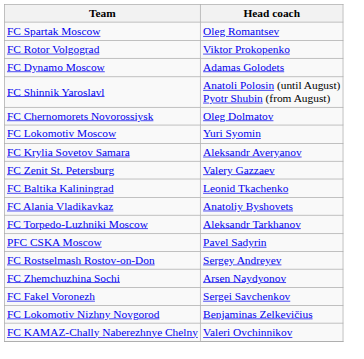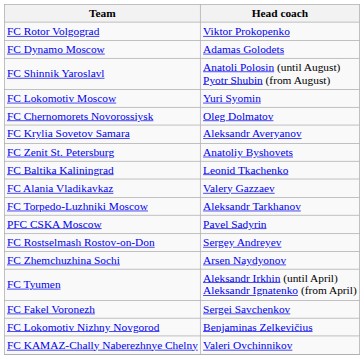 <table class="wikitable">
 <tr>
 <th>Team</th>
 <th>Head coach</th>
-</tr>
-<tr>
-<td><a href='#'>FC Spartak Moscow</a></td>
-<td><a href='#'>Oleg Romantsev</a></td>
 </tr>
 <tr>
 <td><a href='#'>FC Rotor Volgograd</a></td>
 <td> <a href='#'>Viktor Prokopenko</a></td>
 </tr>
 <tr>
 <td><a href='#'>FC Dynamo Moscow</a></td>
 <td><a href='#'>Adamas Golodets</a></td>
 </tr>
 <tr>
 <td><a href='#'>FC Shinnik Yaroslavl</a></td>
 <td><a href='#'>Anatoli Polosin</a> (until August)<br><a href='#'>Pyotr Shubin</a> (from August)</td>
 </tr>
 <tr>
+<td><a href='#'>FC Lokomotiv Moscow</a></td>
+<td><a href='#'>Yuri Syomin</a></td>
+</tr>
+<tr>
 <td><a href='#'>FC Chernomorets Novorossiysk</a></td>
 <td><a href='#'>Oleg Dolmatov</a></td>
-</tr>
-<tr>
-<td><a href='#'>FC Lokomotiv Moscow</a></td>
-<td><a href='#'>Yuri Syomin</a></td>
 </tr>
 <tr>
 <td><a href='#'>FC Krylia Sovetov Samara</a></td>
 <td><a href='#'>Aleksandr Averyanov</a></td>
 </tr>
 <tr>
 <td><a href='#'>FC Zenit St. Petersburg</a></td>
-<td><a href='#'>Valery Gazzaev</a></td>
+<td> <a href='#'>Anatoliy Byshovets</a></td>
 </tr>
 <tr>
 <td><a href='#'>FC Baltika Kaliningrad</a></td>
 <td><a href='#'>Leonid Tkachenko</a></td>
 </tr>
 <tr>
 <td><a href='#'>FC Alania Vladikavkaz</a></td>
-<td> <a href='#'>Anatoliy Byshovets</a></td>
+<td><a href='#'>Valery Gazzaev</a></td>
 </tr>
 <tr>
 <td><a href='#'>FC Torpedo-Luzhniki Moscow</a></td>
 <td><a href='#'>Aleksandr Tarkhanov</a></td>
 </tr>
 <tr>
 <td><a href='#'>PFC CSKA Moscow</a></td>
 <td><a href='#'>Pavel Sadyrin</a></td>
 </tr>
 <tr>
 <td><a href='#'>FC Rostselmash Rostov-on-Don</a></td>
 <td><a href='#'>Sergey Andreyev</a></td>
 </tr>
 <tr>
 <td><a href='#'>FC Zhemchuzhina Sochi</a></td>
 <td><a href='#'>Arsen Naydyonov</a></td>
 </tr>
 <tr>
+<td><a href='#'>FC Tyumen</a></td>
+<td><a href='#'>Aleksandr Irkhin</a> (until April)<br><a href='#'>Aleksandr Ignatenko</a> (from April)</td>
+</tr>
+<tr>
 <td><a href='#'>FC Fakel Voronezh</a></td>
 <td><a href='#'>Sergei Savchenkov</a></td>
 </tr>
 <tr>
 <td><a href='#'>FC Lokomotiv Nizhny Novgorod</a></td>
 <td> <a href='#'>Benjaminas Zelkevičius</a></td>
 </tr>
 <tr>
 <td><a href='#'>FC KAMAZ-Chally Naberezhnye Chelny</a></td>
 <td><a href='#'>Valeri Ovchinnikov</a></td>
 </tr>
 <tr>
 </tr>
 </table>
